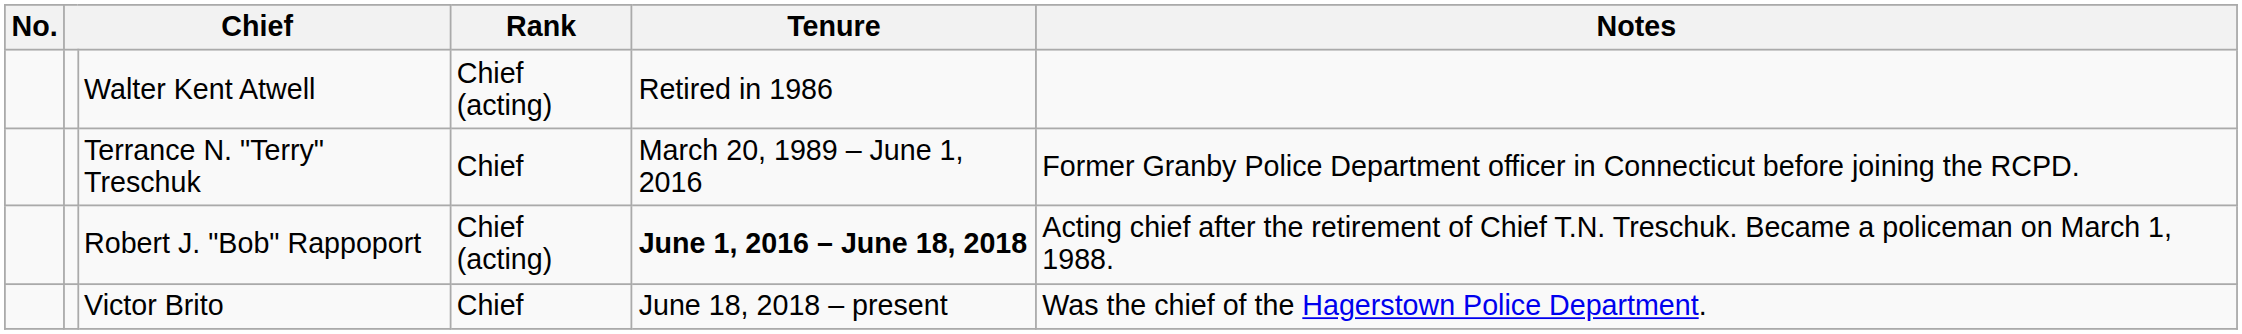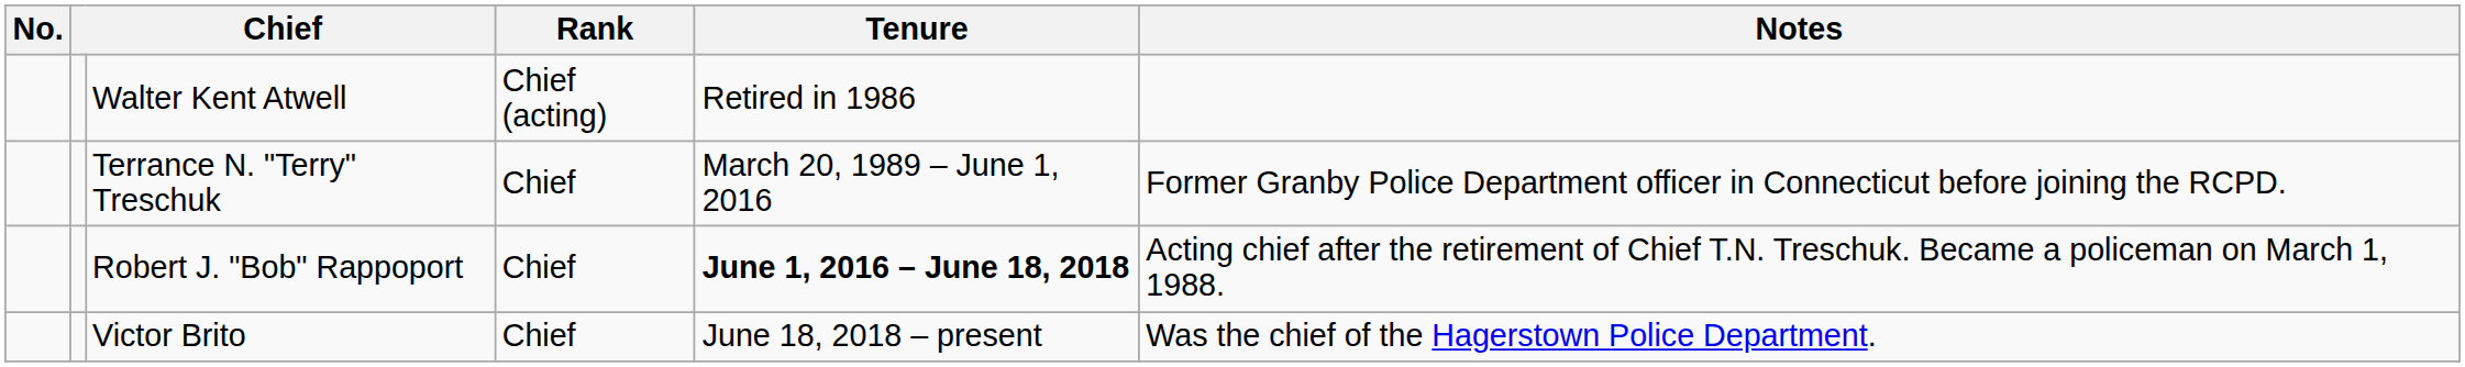 <table class="wikitable">
 <tr>
 <th Colspan="1">No.</th>
 <th Colspan="2">Chief</th>
 <th Colspan="1">Rank</th>
 <th Colspan="1">Tenure</th>
 <th Colspan="1">Notes</th>
 </tr>
 <tr valign="center">
 <td></td>
 <td></td>
 <td>Walter Kent Atwell</td>
 <td>Chief (acting)</td>
 <td>Retired in 1986</td>
 <td></td>
 </tr>
 <tr>
 <td></td>
 <td></td>
 <td>Terrance N. "Terry" Treschuk</td>
 <td>Chief</td>
 <td>March 20, 1989 – June 1, 2016</td>
 <td>Former Granby Police Department officer in Connecticut before joining the RCPD.</td>
 </tr>
 <tr>
 <td></td>
 <td></td>
 <td>Robert J. "Bob" Rappoport</td>
-<td>Chief (acting)</td>
+<td>Chief</td>
 <td><strong>June 1, 2016 – June 18, 2018</strong></td>
 <td>Acting chief after the retirement of Chief T.N. Treschuk. Became a policeman on March 1, 1988.</td>
 </tr>
 <tr>
 <td></td>
 <td></td>
 <td>Victor Brito</td>
 <td>Chief</td>
 <td>June 18, 2018 – present</td>
 <td>Was the chief of the <a href='#'>Hagerstown Police Department</a>.</td>
 </tr>
 </table>
